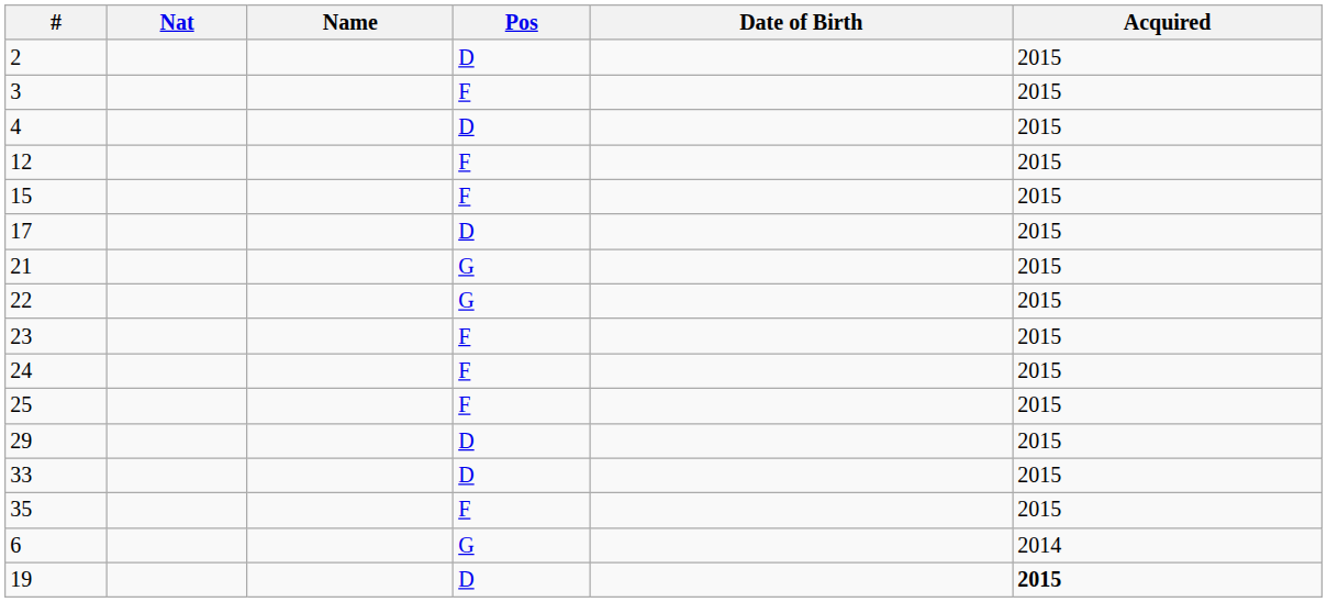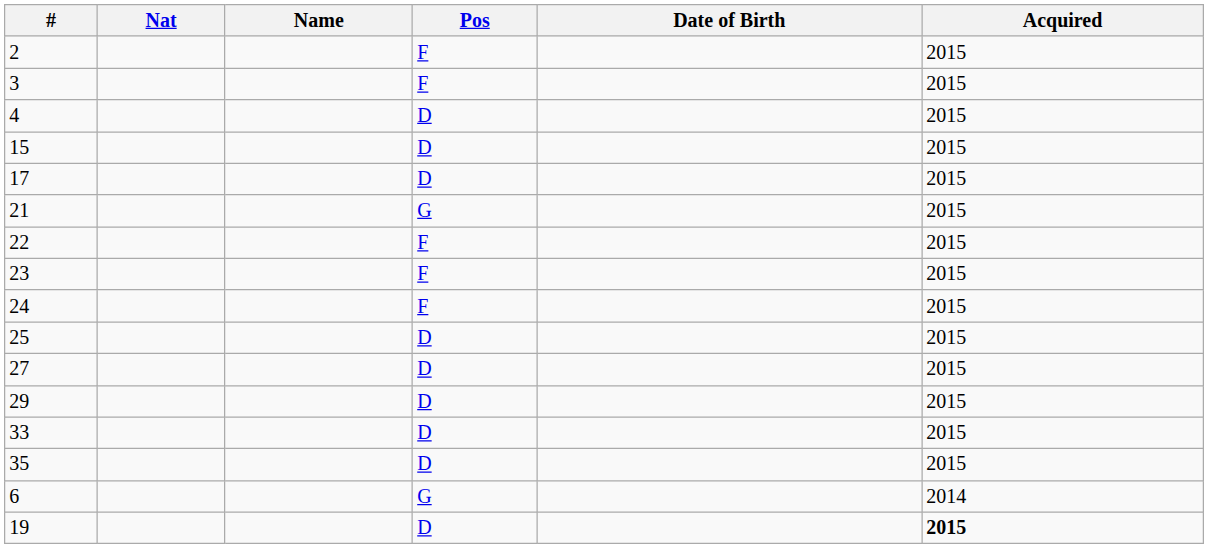 <table class="wikitable sortable" style=width:60em style="text-align:center">
 <tr>
 <th>#</th>
 <th><a href='#'>Nat</a></th>
 <th>Name</th>
 <th><a href='#'>Pos</a></th>
 <th>Date of Birth</th>
 <th>Acquired</th>
 </tr>
 <tr>
 <td>2</td>
 <td></td>
 <td align="left"></td>
-<td><a href='#'>D</a></td>
+<td><a href='#'>F</a></td>
 <td align="left"></td>
 <td>2015</td>
 </tr>
 <tr>
 <td>3</td>
 <td></td>
 <td align="left"></td>
 <td><a href='#'>F</a></td>
 <td align="left"></td>
 <td>2015</td>
 </tr>
 <tr>
 <td>4</td>
 <td></td>
 <td align="left"></td>
 <td><a href='#'>D</a></td>
 <td align="left"></td>
 <td>2015</td>
 </tr>
 <tr>
-<td>12</td>
-<td></td>
-<td align="left"></td>
-<td><a href='#'>F</a></td>
-<td align="left"></td>
-<td>2015</td>
-</tr>
-<tr>
 <td>15</td>
 <td></td>
 <td align="left"></td>
-<td><a href='#'>F</a></td>
+<td><a href='#'>D</a></td>
 <td align="left"></td>
 <td>2015</td>
 </tr>
 <tr>
 <td>17</td>
 <td></td>
 <td align="left"></td>
 <td><a href='#'>D</a></td>
 <td align="left"></td>
 <td>2015</td>
 </tr>
 <tr>
 <td>21</td>
 <td></td>
 <td align="left"></td>
 <td><a href='#'>G</a></td>
 <td align="left"></td>
 <td>2015</td>
 </tr>
 <tr>
 <td>22</td>
 <td></td>
 <td align="left"></td>
-<td><a href='#'>G</a></td>
+<td><a href='#'>F</a></td>
 <td align="left"></td>
 <td>2015</td>
 </tr>
 <tr>
 <td>23</td>
 <td></td>
 <td align="left"></td>
 <td><a href='#'>F</a></td>
 <td align="left"></td>
 <td>2015</td>
 </tr>
 <tr>
 <td>24</td>
 <td></td>
 <td align="left"></td>
 <td><a href='#'>F</a></td>
 <td align="left"></td>
 <td>2015</td>
 </tr>
 <tr>
 <td>25</td>
 <td></td>
 <td align="left"></td>
-<td><a href='#'>F</a></td>
+<td><a href='#'>D</a></td>
+<td align="left"></td>
+<td>2015</td>
+</tr>
+<tr>
+<td>27</td>
+<td></td>
+<td align="left"></td>
+<td><a href='#'>D</a></td>
 <td align="left"></td>
 <td>2015</td>
 </tr>
 <tr>
 <td>29</td>
 <td></td>
 <td align="left"></td>
 <td><a href='#'>D</a></td>
 <td align="left"></td>
 <td>2015</td>
 </tr>
 <tr>
 <td>33</td>
 <td></td>
 <td align="left"></td>
 <td><a href='#'>D</a></td>
 <td align="left"></td>
 <td>2015</td>
 </tr>
 <tr>
 <td>35</td>
 <td></td>
 <td align="left"></td>
-<td><a href='#'>F</a></td>
+<td><a href='#'>D</a></td>
 <td align="left"></td>
 <td>2015</td>
 </tr>
 <tr>
 <td>6</td>
 <td></td>
 <td align="left"></td>
 <td><a href='#'>G</a></td>
 <td align="left"></td>
 <td>2014</td>
 </tr>
 <tr>
 <td>19</td>
 <td></td>
 <td align="left"></td>
 <td><a href='#'>D</a></td>
 <td align="left"></td>
 <td><strong>2015</strong></td>
 </tr>
 </table>
